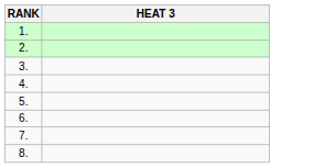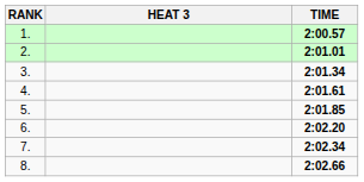 <table class="wikitable" style="border-collapse: collapse; font-size: 90%;">
 <tr>
 <th>RANK</th>
 <th style="width: 20em">HEAT 3</th>
+<th style="width: 5em">TIME</th>
 </tr>
 <tr style="background:#ccffcc;">
 <td align="center">1.</td>
 <td></td>
+<td align="center"><strong>2:00.57</strong></td>
 </tr>
 <tr style="background:#ccffcc;">
 <td align="center">2.</td>
 <td></td>
+<td align="center"><strong>2:01.01</strong></td>
 </tr>
 <tr>
 <td align="center">3.</td>
 <td></td>
+<td align="center"><strong>2:01.34</strong></td>
 </tr>
 <tr>
 <td align="center">4.</td>
 <td></td>
+<td align="center"><strong>2:01.61</strong></td>
 </tr>
 <tr>
 <td align="center">5.</td>
 <td></td>
+<td align="center"><strong>2:01.85</strong></td>
 </tr>
 <tr>
 <td align="center">6.</td>
 <td></td>
+<td align="center"><strong>2:02.20</strong></td>
 </tr>
 <tr>
 <td align="center">7.</td>
 <td></td>
+<td align="center"><strong>2:02.34</strong></td>
 </tr>
 <tr>
 <td align="center">8.</td>
 <td></td>
+<td align="center"><strong>2:02.66</strong></td>
 </tr>
 </table>
